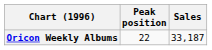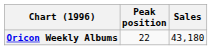 <table class="wikitable sortable plainrowheaders">
 <tr>
 <th scope="col">Chart (1996)</th>
 <th scope="col">Peak<br>position</th>
 <th scope="col">Sales</th>
 </tr>
 <tr>
 <th scope="row"><a href='#'>Oricon</a> Weekly Albums</th>
 <td align="center">22</td>
-<td align="center">33,187</td>
+<td align="center">43,180</td>
 </tr>
 </table>
